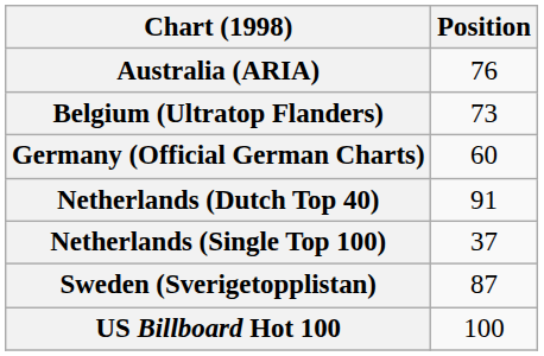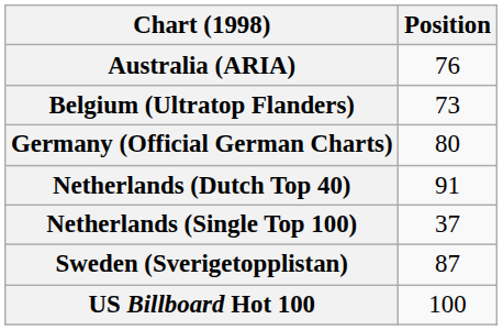 <table class="wikitable sortable plainrowheaders" style="text-align:center">
 <tr>
 <th scope="col">Chart (1998)</th>
 <th scope="col">Position</th>
 </tr>
 <tr>
 <th scope="row">Australia (ARIA)</th>
 <td align="center">76</td>
 </tr>
 <tr>
 <th scope="row">Belgium (Ultratop Flanders)</th>
 <td align="center">73</td>
 </tr>
 <tr>
 <th scope="row">Germany (Official German Charts)</th>
-<td align="center">60</td>
+<td align="center">80</td>
 </tr>
 <tr>
 <th scope="row">Netherlands (Dutch Top 40)</th>
 <td align="center">91</td>
 </tr>
 <tr>
 <th scope="row">Netherlands (Single Top 100)</th>
 <td align="center">37</td>
 </tr>
 <tr>
 <th scope="row">Sweden (Sverigetopplistan)</th>
 <td align="center">87</td>
 </tr>
 <tr>
 <th scope="row">US <em>Billboard</em> Hot 100</th>
 <td align="center">100</td>
 </tr>
 </table>
